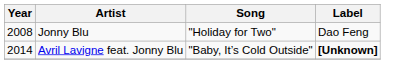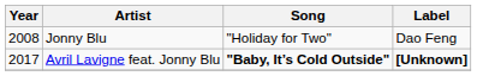 <table class="wikitable "style=text-align:center;>
 <tr>
 <th>Year</th>
 <th>Artist</th>
 <th>Song</th>
 <th>Label</th>
 </tr>
 <tr>
 <td rowspan="1">2008</td>
 <td align=left>Jonny Blu</td>
 <td align=left>"Holiday for Two"</td>
 <td align=left>Dao Feng</td>
 </tr>
 <tr>
-<td rowspan="1">2014</td>
+<td rowspan="1">2017</td>
 <td align=left><a href='#'>Avril Lavigne</a> feat. Jonny Blu</td>
-<td align=left>"Baby, It’s Cold Outside"</td>
+<td align=left><strong>"Baby, It’s Cold Outside"</strong></td>
 <td align=left><strong>[Unknown]</strong></td>
 </tr>
 <tr>
 </tr>
 </table>
